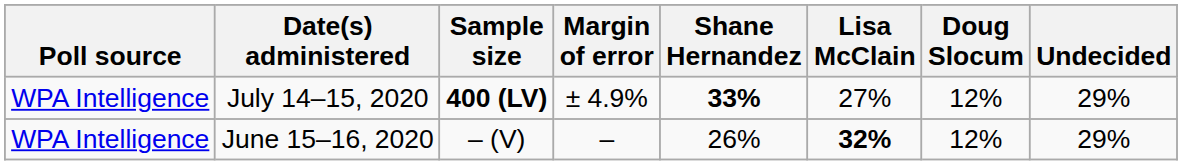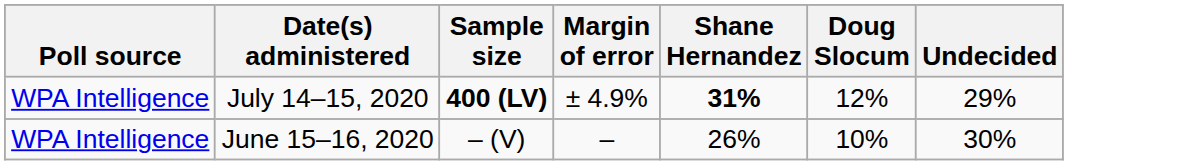 <table class="wikitable" style="font-size:90%;text-align:center;">
 <tr valign=bottom>
 <th>Poll source</th>
 <th>Date(s)<br>administered</th>
 <th>Sample<br>size</th>
 <th>Margin<br>of error</th>
 <th style="width:50px;">Shane<br>Hernandez</th>
-<th style="width:50px;">Lisa<br>McClain</th>
 <th style="width:50px;">Doug<br>Slocum</th>
 <th>Undecided</th>
 </tr>
 <tr>
 <td style="text-align:left;"><a href='#'>WPA Intelligence</a></td>
 <td>July 14–15, 2020</td>
 <td><strong>400 (LV)</strong></td>
 <td>± 4.9%</td>
-<td><strong>33%</strong></td>
-<td>27%</td>
+<td><strong>31%</strong></td>
 <td>12%</td>
 <td>29%</td>
 </tr>
 <tr>
 <td style="text-align:left;"><a href='#'>WPA Intelligence</a></td>
 <td>June 15–16, 2020</td>
 <td>– (V)</td>
 <td>–</td>
 <td>26%</td>
-<td><strong>32%</strong></td>
-<td>12%</td>
-<td>29%</td>
+<td>10%</td>
+<td>30%</td>
 </tr>
 </table>
